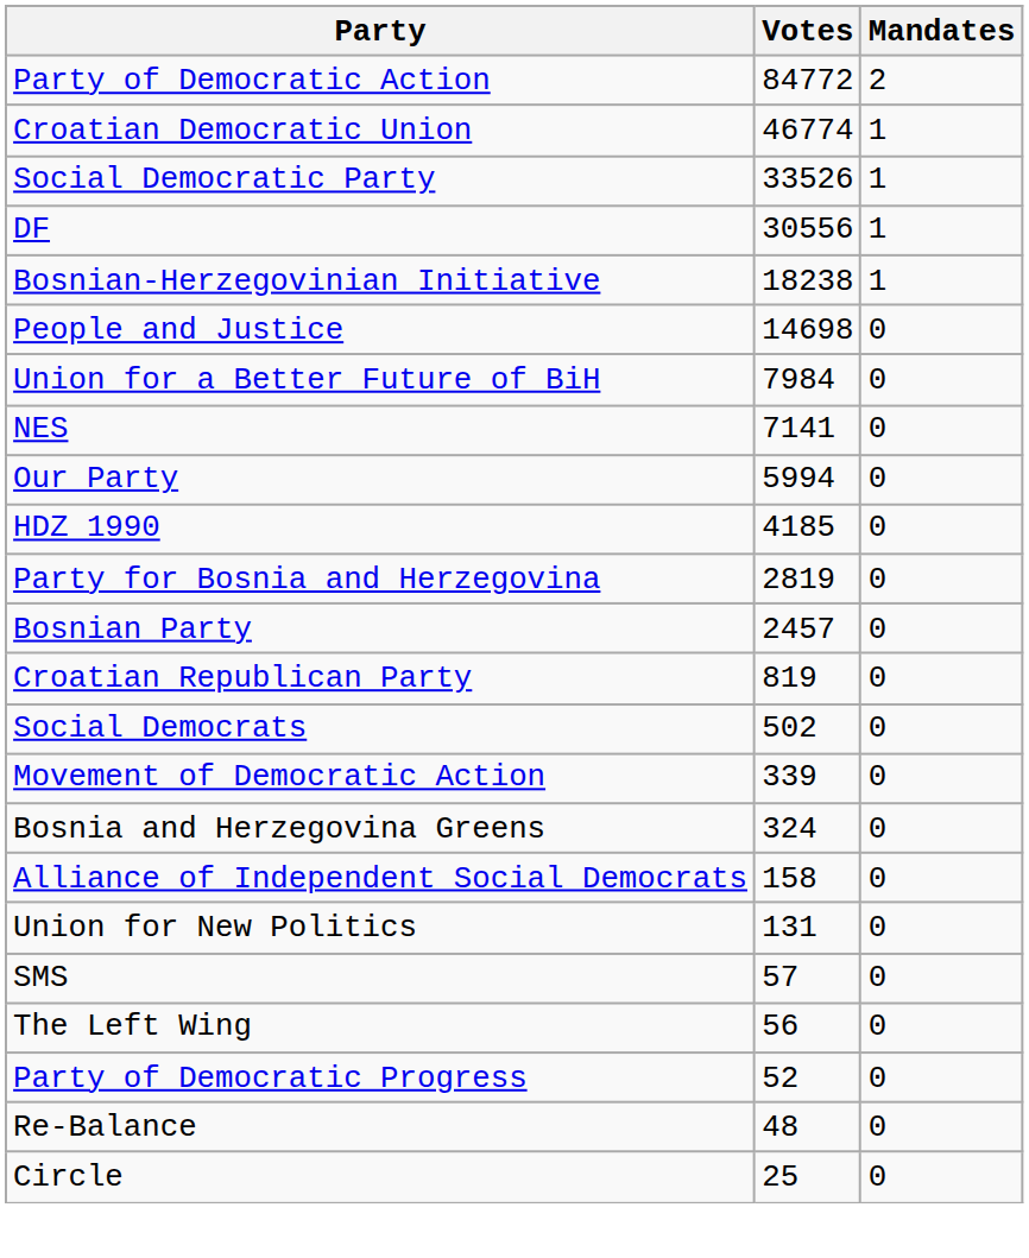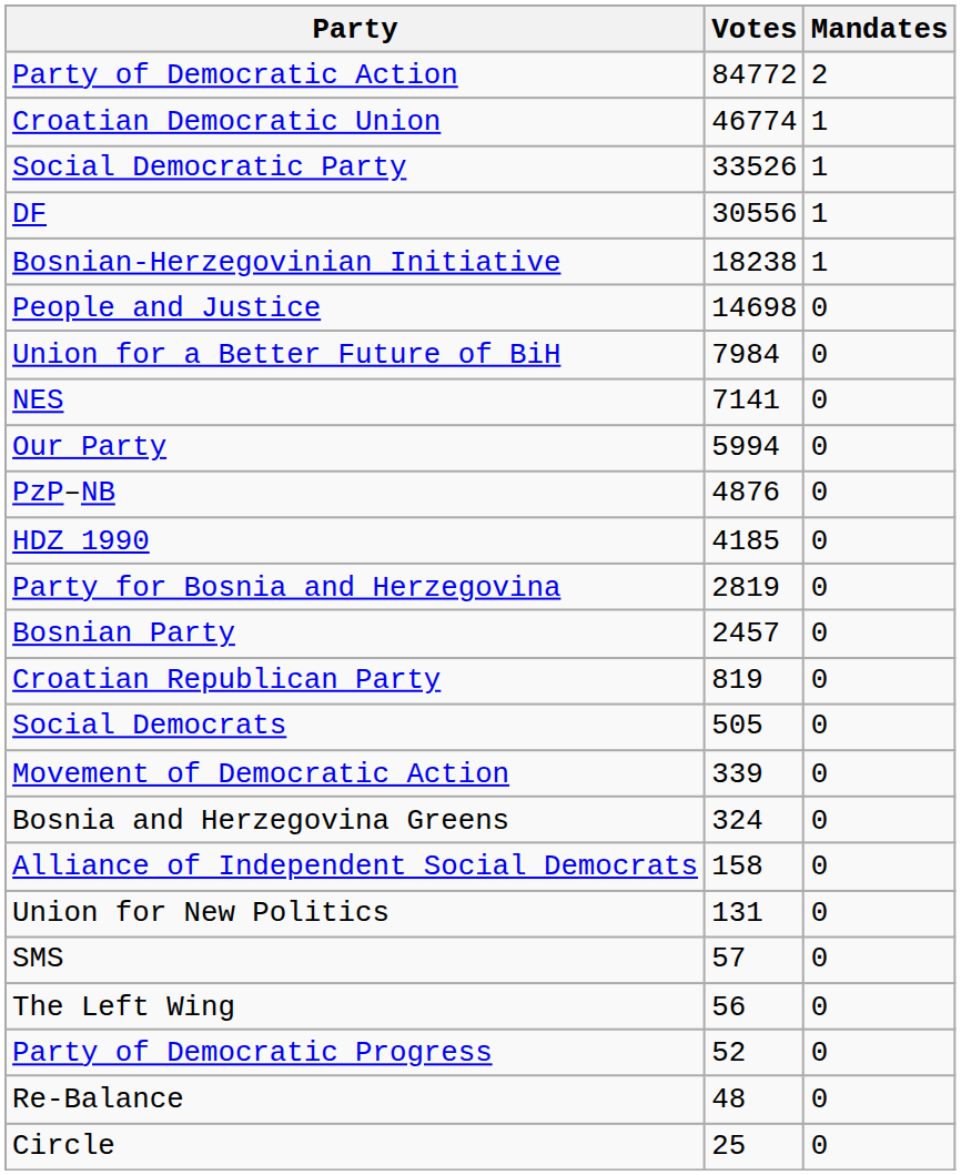 <table class="wikitable" style ="text-align: left">
 <tr>
 <th>Party</th>
 <th>Votes</th>
 <th>Mandates</th>
 </tr>
 <tr>
 <td><a href='#'>Party of Democratic Action</a></td>
 <td>84772</td>
 <td>2</td>
 </tr>
 <tr>
 <td><a href='#'>Croatian Democratic Union</a></td>
 <td>46774</td>
 <td>1</td>
 </tr>
 <tr>
 <td><a href='#'>Social Democratic Party</a></td>
 <td>33526</td>
 <td>1</td>
 </tr>
 <tr>
 <td><a href='#'>DF</a></td>
 <td>30556</td>
 <td>1</td>
 </tr>
 <tr>
 <td><a href='#'>Bosnian-Herzegovinian Initiative</a></td>
 <td>18238</td>
 <td>1</td>
 </tr>
 <tr>
 <td><a href='#'>People and Justice</a></td>
 <td>14698</td>
 <td>0</td>
 </tr>
 <tr>
 <td><a href='#'>Union for a Better Future of BiH</a></td>
 <td>7984</td>
 <td>0</td>
 </tr>
 <tr>
 <td><a href='#'>NES</a></td>
 <td>7141</td>
 <td>0</td>
 </tr>
 <tr>
 <td><a href='#'>Our Party</a></td>
 <td>5994</td>
 <td>0</td>
 </tr>
 <tr>
+<td><a href='#'>PzP</a>–<a href='#'>NB</a></td>
+<td>4876</td>
+<td>0</td>
+</tr>
+<tr>
 <td><a href='#'>HDZ 1990</a></td>
 <td>4185</td>
 <td>0</td>
 </tr>
 <tr>
 <td><a href='#'>Party for Bosnia and Herzegovina</a></td>
 <td>2819</td>
 <td>0</td>
 </tr>
 <tr>
 <td><a href='#'>Bosnian Party</a></td>
 <td>2457</td>
 <td>0</td>
 </tr>
 <tr>
 <td><a href='#'>Croatian Republican Party</a></td>
 <td>819</td>
 <td>0</td>
 </tr>
 <tr>
 <td><a href='#'>Social Democrats</a></td>
-<td>502</td>
+<td>505</td>
 <td>0</td>
 </tr>
 <tr>
 <td><a href='#'>Movement of Democratic Action</a></td>
 <td>339</td>
 <td>0</td>
 </tr>
 <tr>
 <td>Bosnia and Herzegovina Greens</td>
 <td>324</td>
 <td>0</td>
 </tr>
 <tr>
 <td><a href='#'>Alliance of Independent Social Democrats</a></td>
 <td>158</td>
 <td>0</td>
 </tr>
 <tr>
 <td>Union for New Politics</td>
 <td>131</td>
 <td>0</td>
 </tr>
 <tr>
 <td>SMS</td>
 <td>57</td>
 <td>0</td>
 </tr>
 <tr>
 <td>The Left Wing</td>
 <td>56</td>
 <td>0</td>
 </tr>
 <tr>
 <td><a href='#'>Party of Democratic Progress</a></td>
 <td>52</td>
 <td>0</td>
 </tr>
 <tr>
 <td>Re-Balance</td>
 <td>48</td>
 <td>0</td>
 </tr>
 <tr>
 <td>Circle</td>
 <td>25</td>
 <td>0</td>
 </tr>
 </table>
